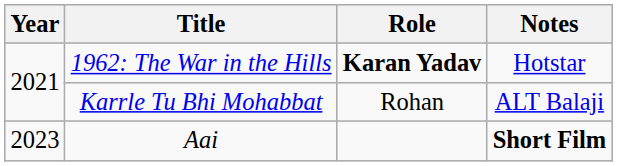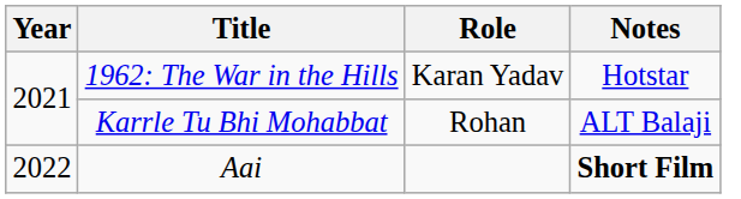 <table class="wikitable" style="text-align:center">
 <tr>
 <th>Year</th>
 <th>Title</th>
 <th>Role</th>
 <th>Notes</th>
 </tr>
 <tr>
 <td rowspan=2>2021</td>
 <td><em><a href='#'>1962: The War in the Hills</a></em></td>
-<td><strong>Karan Yadav</strong></td>
+<td>Karan Yadav</td>
 <td><a href='#'>Hotstar</a></td>
 </tr>
 <tr>
 <td><em><a href='#'>Karrle Tu Bhi Mohabbat</a></em></td>
 <td>Rohan</td>
 <td><a href='#'>ALT Balaji</a></td>
 </tr>
 <tr>
-<td>2023</td>
+<td>2022</td>
 <td><em>Aai</em></td>
 <td></td>
 <td><strong>Short Film</strong></td>
 </tr>
 </table>
